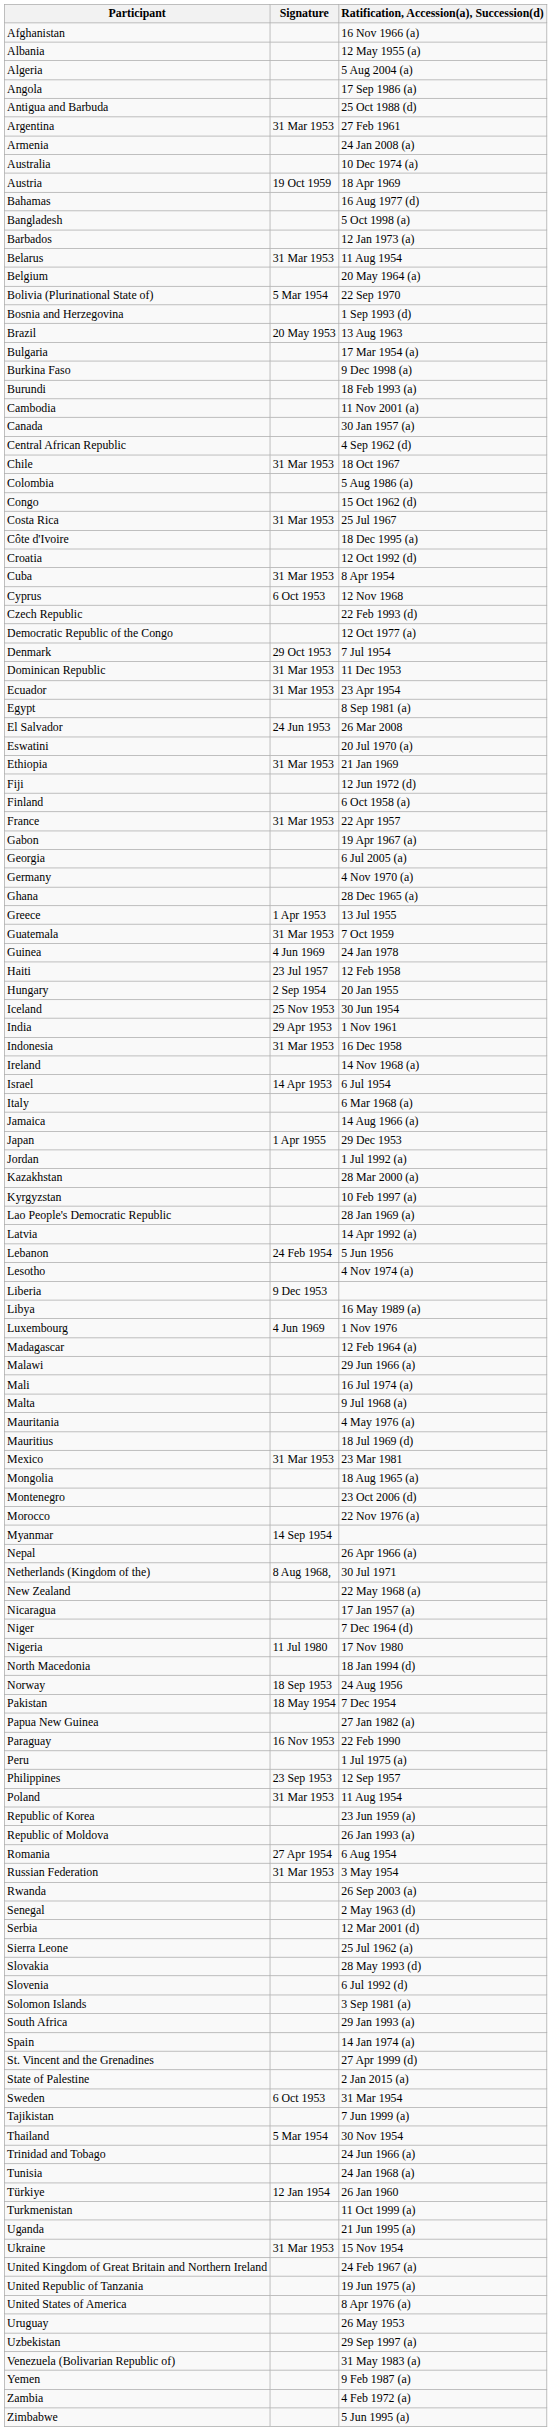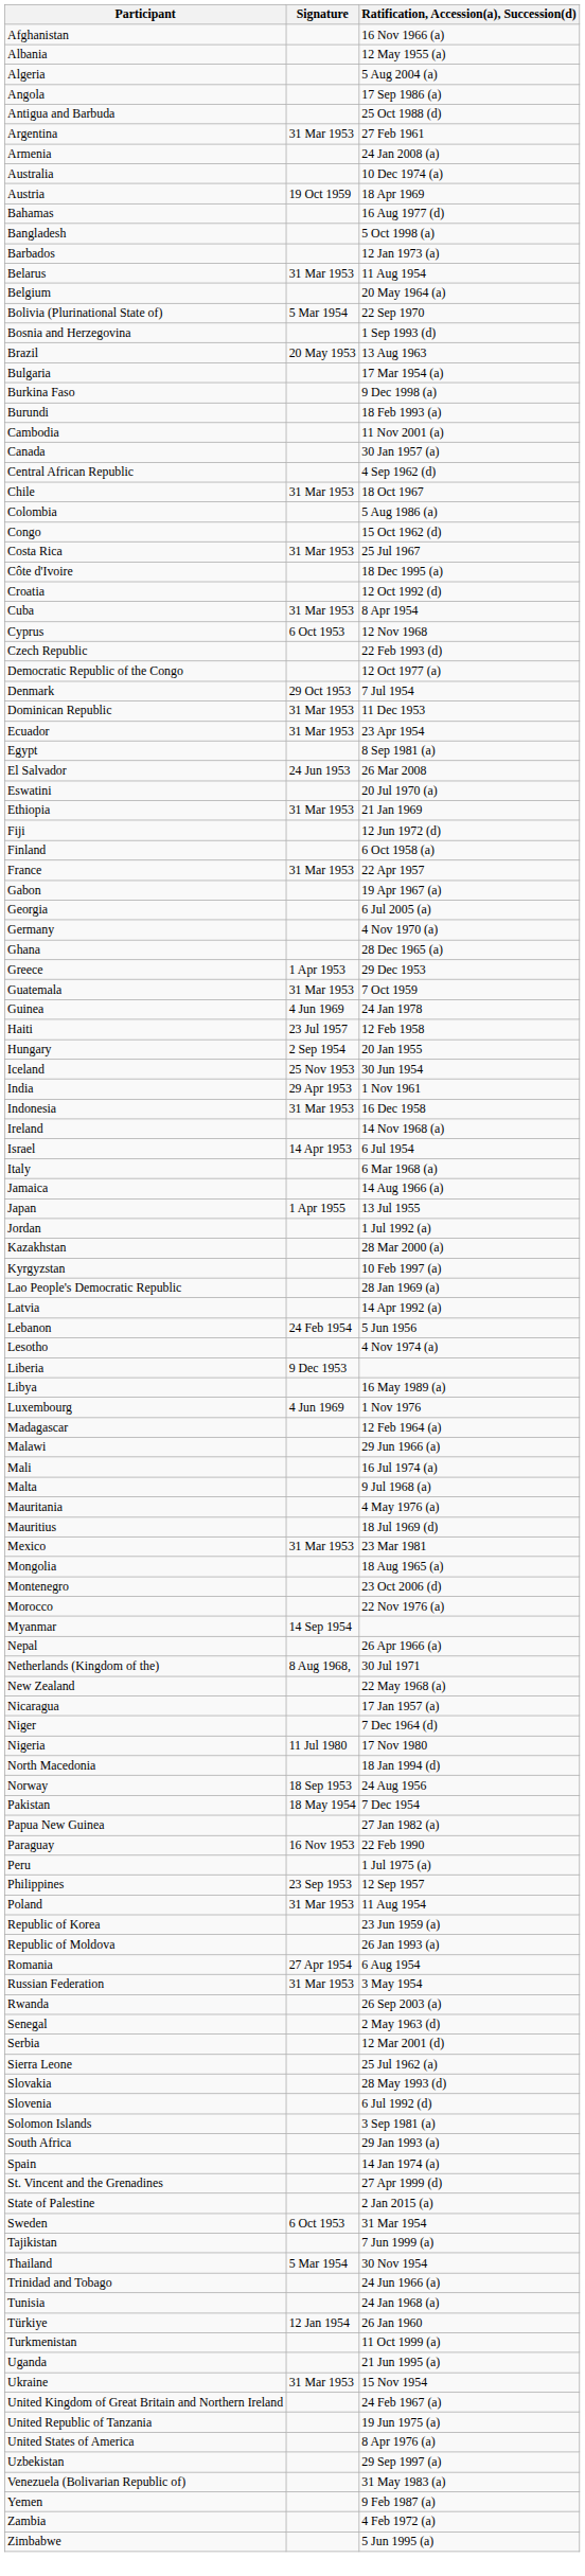 <table class="wikitable">
 <tr>
 <th>Participant</th>
 <th>Signature</th>
 <th>Ratification, Accession(a), Succession(d)</th>
 </tr>
 <tr>
 <td>Afghanistan</td>
 <td></td>
 <td>16 Nov 1966 (a)</td>
 </tr>
 <tr>
 <td>Albania</td>
 <td></td>
 <td>12 May 1955 (a)</td>
 </tr>
 <tr>
 <td>Algeria</td>
 <td></td>
 <td>5 Aug 2004 (a)</td>
 </tr>
 <tr>
 <td>Angola</td>
 <td></td>
 <td>17 Sep 1986 (a)</td>
 </tr>
 <tr>
 <td>Antigua and Barbuda</td>
 <td></td>
 <td>25 Oct 1988 (d)</td>
 </tr>
 <tr>
 <td>Argentina</td>
 <td>31 Mar 1953</td>
 <td>27 Feb 1961</td>
 </tr>
 <tr>
 <td>Armenia</td>
 <td></td>
 <td>24 Jan 2008 (a)</td>
 </tr>
 <tr>
 <td>Australia</td>
 <td></td>
 <td>10 Dec 1974 (a)</td>
 </tr>
 <tr>
 <td>Austria</td>
 <td>19 Oct 1959</td>
 <td>18 Apr 1969</td>
 </tr>
 <tr>
 <td>Bahamas</td>
 <td></td>
 <td>16 Aug 1977 (d)</td>
 </tr>
 <tr>
 <td>Bangladesh</td>
 <td></td>
 <td>5 Oct 1998 (a)</td>
 </tr>
 <tr>
 <td>Barbados</td>
 <td></td>
 <td>12 Jan 1973 (a)</td>
 </tr>
 <tr>
 <td>Belarus</td>
 <td>31 Mar 1953</td>
 <td>11 Aug 1954</td>
 </tr>
 <tr>
 <td>Belgium</td>
 <td></td>
 <td>20 May 1964 (a)</td>
 </tr>
 <tr>
 <td>Bolivia (Plurinational State of)</td>
 <td>5 Mar 1954</td>
 <td>22 Sep 1970</td>
 </tr>
 <tr>
 <td>Bosnia and Herzegovina</td>
 <td></td>
 <td>1 Sep 1993 (d)</td>
 </tr>
 <tr>
 <td>Brazil</td>
 <td>20 May 1953</td>
 <td>13 Aug 1963</td>
 </tr>
 <tr>
 <td>Bulgaria</td>
 <td></td>
 <td>17 Mar 1954  (a)</td>
 </tr>
 <tr>
 <td>Burkina Faso</td>
 <td></td>
 <td>9 Dec 1998 (a)</td>
 </tr>
 <tr>
 <td>Burundi</td>
 <td></td>
 <td>18 Feb 1993 (a)</td>
 </tr>
 <tr>
 <td>Cambodia</td>
 <td></td>
 <td>11 Nov 2001 (a)</td>
 </tr>
 <tr>
 <td>Canada</td>
 <td></td>
 <td>30 Jan 1957 (a)</td>
 </tr>
 <tr>
 <td>Central African Republic</td>
 <td></td>
 <td>4 Sep 1962 (d)</td>
 </tr>
 <tr>
 <td>Chile</td>
 <td>31 Mar 1953</td>
 <td>18 Oct 1967</td>
 </tr>
 <tr>
 <td>Colombia</td>
 <td></td>
 <td>5 Aug 1986 (a)</td>
 </tr>
 <tr>
 <td>Congo</td>
 <td></td>
 <td>15 Oct 1962 (d)</td>
 </tr>
 <tr>
 <td>Costa Rica</td>
 <td>31 Mar 1953</td>
 <td>25 Jul 1967</td>
 </tr>
 <tr>
 <td>Côte d'Ivoire</td>
 <td></td>
 <td>18 Dec 1995 (a)</td>
 </tr>
 <tr>
 <td>Croatia</td>
 <td></td>
 <td>12 Oct 1992 (d)</td>
 </tr>
 <tr>
 <td>Cuba</td>
 <td>31 Mar 1953</td>
 <td>8 Apr 1954</td>
 </tr>
 <tr>
 <td>Cyprus</td>
 <td>6 Oct 1953</td>
 <td>12 Nov 1968</td>
 </tr>
 <tr>
 <td>Czech Republic</td>
 <td></td>
 <td>22 Feb 1993 (d)</td>
 </tr>
 <tr>
 <td>Democratic Republic of the Congo</td>
 <td></td>
 <td>12 Oct 1977 (a)</td>
 </tr>
 <tr>
 <td>Denmark</td>
 <td>29 Oct 1953</td>
 <td>7 Jul 1954</td>
 </tr>
 <tr>
 <td>Dominican Republic</td>
 <td>31 Mar 1953</td>
 <td>11 Dec 1953</td>
 </tr>
 <tr>
 <td>Ecuador</td>
 <td>31 Mar 1953</td>
 <td>23 Apr 1954</td>
 </tr>
 <tr>
 <td>Egypt</td>
 <td></td>
 <td>8 Sep 1981 (a)</td>
 </tr>
 <tr>
 <td>El Salvador</td>
 <td>24 Jun 1953</td>
 <td>26 Mar 2008</td>
 </tr>
 <tr>
 <td>Eswatini</td>
 <td></td>
 <td>20 Jul 1970  (a)</td>
 </tr>
 <tr>
 <td>Ethiopia</td>
 <td>31 Mar 1953</td>
 <td>21 Jan 1969</td>
 </tr>
 <tr>
 <td>Fiji</td>
 <td></td>
 <td>12 Jun 1972 (d)</td>
 </tr>
 <tr>
 <td>Finland</td>
 <td></td>
 <td>6 Oct 1958 (a)</td>
 </tr>
 <tr>
 <td>France</td>
 <td>31 Mar 1953</td>
 <td>22 Apr 1957</td>
 </tr>
 <tr>
 <td>Gabon</td>
 <td></td>
 <td>19 Apr 1967  (a)</td>
 </tr>
 <tr>
 <td>Georgia</td>
 <td></td>
 <td>6 Jul 2005  (a)</td>
 </tr>
 <tr>
 <td>Germany</td>
 <td></td>
 <td>4 Nov 1970 (a)</td>
 </tr>
 <tr>
 <td>Ghana</td>
 <td></td>
 <td>28 Dec 1965 (a)</td>
 </tr>
 <tr>
 <td>Greece</td>
 <td>1 Apr 1953</td>
-<td>13 Jul 1955</td>
+<td>29 Dec 1953</td>
 </tr>
 <tr>
 <td>Guatemala</td>
 <td>31 Mar 1953</td>
 <td>7 Oct 1959</td>
 </tr>
 <tr>
 <td>Guinea</td>
 <td>4 Jun 1969</td>
 <td>24 Jan 1978</td>
 </tr>
 <tr>
 <td>Haiti</td>
 <td>23 Jul 1957</td>
 <td>12 Feb 1958</td>
 </tr>
 <tr>
 <td>Hungary</td>
 <td>2 Sep 1954</td>
 <td>20 Jan 1955</td>
 </tr>
 <tr>
 <td>Iceland</td>
 <td>25 Nov 1953</td>
 <td>30 Jun 1954</td>
 </tr>
 <tr>
 <td>India</td>
 <td>29 Apr 1953</td>
 <td>1 Nov 1961</td>
 </tr>
 <tr>
 <td>Indonesia</td>
 <td>31 Mar 1953</td>
 <td>16 Dec 1958</td>
 </tr>
 <tr>
 <td>Ireland</td>
 <td></td>
 <td>14 Nov 1968  (a)</td>
 </tr>
 <tr>
 <td>Israel</td>
 <td>14 Apr 1953</td>
 <td>6 Jul 1954</td>
 </tr>
 <tr>
 <td>Italy</td>
 <td></td>
 <td>6 Mar 1968 (a)</td>
 </tr>
 <tr>
 <td>Jamaica</td>
 <td></td>
 <td>14 Aug 1966 (a)</td>
 </tr>
 <tr>
 <td>Japan</td>
 <td>1 Apr 1955</td>
-<td>29 Dec 1953</td>
+<td>13 Jul 1955</td>
 </tr>
 <tr>
 <td>Jordan</td>
 <td></td>
 <td>1 Jul 1992 (a)</td>
 </tr>
 <tr>
 <td>Kazakhstan</td>
 <td></td>
 <td>28 Mar 2000  (a)</td>
 </tr>
 <tr>
 <td>Kyrgyzstan</td>
 <td></td>
 <td>10 Feb 1997 (a)</td>
 </tr>
 <tr>
 <td>Lao People's Democratic Republic</td>
 <td></td>
 <td>28 Jan 1969 (a)</td>
 </tr>
 <tr>
 <td>Latvia</td>
 <td></td>
 <td>14 Apr 1992 (a)</td>
 </tr>
 <tr>
 <td>Lebanon</td>
 <td>24 Feb 1954</td>
 <td>5 Jun 1956</td>
 </tr>
 <tr>
 <td>Lesotho</td>
 <td></td>
 <td>4 Nov 1974  (a)</td>
 </tr>
 <tr>
 <td>Liberia</td>
 <td>9 Dec 1953</td>
 <td></td>
 </tr>
 <tr>
 <td>Libya</td>
 <td></td>
 <td>16 May 1989 (a)</td>
 </tr>
 <tr>
 <td>Luxembourg</td>
 <td>4 Jun 1969</td>
 <td>1 Nov 1976</td>
 </tr>
 <tr>
 <td>Madagascar</td>
 <td></td>
 <td>12 Feb 1964 (a)</td>
 </tr>
 <tr>
 <td>Malawi</td>
 <td></td>
 <td>29 Jun 1966 (a)</td>
 </tr>
 <tr>
 <td>Mali</td>
 <td></td>
 <td>16 Jul 1974 (a)</td>
 </tr>
 <tr>
 <td>Malta</td>
 <td></td>
 <td>9 Jul 1968 (a)</td>
 </tr>
 <tr>
 <td>Mauritania</td>
 <td></td>
 <td>4 May 1976 (a)</td>
 </tr>
 <tr>
 <td>Mauritius</td>
 <td></td>
 <td>18 Jul 1969 (d)</td>
 </tr>
 <tr>
 <td>Mexico</td>
 <td>31 Mar 1953</td>
 <td>23 Mar 1981</td>
 </tr>
 <tr>
 <td>Mongolia</td>
 <td></td>
 <td>18 Aug 1965 (a)</td>
 </tr>
 <tr>
 <td>Montenegro</td>
 <td></td>
 <td>23 Oct 2006 (d)</td>
 </tr>
 <tr>
 <td>Morocco</td>
 <td></td>
 <td>22 Nov 1976 (a)</td>
 </tr>
 <tr>
 <td>Myanmar</td>
 <td>14 Sep 1954</td>
 <td></td>
 </tr>
 <tr>
 <td>Nepal</td>
 <td></td>
 <td>26 Apr 1966 (a)</td>
 </tr>
 <tr>
 <td>Netherlands (Kingdom of the)</td>
 <td>8 Aug 1968,</td>
 <td>30 Jul 1971</td>
 </tr>
 <tr>
 <td>New Zealand</td>
 <td></td>
 <td>22 May 1968 (a)</td>
 </tr>
 <tr>
 <td>Nicaragua</td>
 <td></td>
 <td>17 Jan 1957 (a)</td>
 </tr>
 <tr>
 <td>Niger</td>
 <td></td>
 <td>7 Dec 1964 (d)</td>
 </tr>
 <tr>
 <td>Nigeria</td>
 <td>11 Jul 1980</td>
 <td>17 Nov 1980</td>
 </tr>
 <tr>
 <td>North Macedonia</td>
 <td></td>
 <td>18 Jan 1994  (d)</td>
 </tr>
 <tr>
 <td>Norway</td>
 <td>18 Sep 1953</td>
 <td>24 Aug 1956</td>
 </tr>
 <tr>
 <td>Pakistan</td>
 <td>18 May 1954</td>
 <td>7 Dec 1954</td>
 </tr>
 <tr>
 <td>Papua New Guinea</td>
 <td></td>
 <td>27 Jan 1982 (a)</td>
 </tr>
 <tr>
 <td>Paraguay</td>
 <td>16 Nov 1953</td>
 <td>22 Feb 1990</td>
 </tr>
 <tr>
 <td>Peru</td>
 <td></td>
 <td>1 Jul 1975 (a)</td>
 </tr>
 <tr>
 <td>Philippines</td>
 <td>23 Sep 1953</td>
 <td>12 Sep 1957</td>
 </tr>
 <tr>
 <td>Poland</td>
 <td>31 Mar 1953</td>
 <td>11 Aug 1954</td>
 </tr>
 <tr>
 <td>Republic of Korea</td>
 <td></td>
 <td>23 Jun 1959 (a)</td>
 </tr>
 <tr>
 <td>Republic of Moldova</td>
 <td></td>
 <td>26 Jan 1993 (a)</td>
 </tr>
 <tr>
 <td>Romania</td>
 <td>27 Apr 1954</td>
 <td>6 Aug 1954</td>
 </tr>
 <tr>
 <td>Russian Federation</td>
 <td>31 Mar 1953</td>
 <td>3 May 1954</td>
 </tr>
 <tr>
 <td>Rwanda</td>
 <td></td>
 <td>26 Sep 2003 (a)</td>
 </tr>
 <tr>
 <td>Senegal</td>
 <td></td>
 <td>2 May 1963  (d)</td>
 </tr>
 <tr>
 <td>Serbia</td>
 <td></td>
 <td>12 Mar 2001  (d)</td>
 </tr>
 <tr>
 <td>Sierra Leone</td>
 <td></td>
 <td>25 Jul 1962  (a)</td>
 </tr>
 <tr>
 <td>Slovakia</td>
 <td></td>
 <td>28 May 1993 (d)</td>
 </tr>
 <tr>
 <td>Slovenia</td>
 <td></td>
 <td>6 Jul 1992 (d)</td>
 </tr>
 <tr>
 <td>Solomon Islands</td>
 <td></td>
 <td>3 Sep 1981 (a)</td>
 </tr>
 <tr>
 <td>South Africa</td>
 <td></td>
 <td>29 Jan 1993 (a)</td>
 </tr>
 <tr>
 <td>Spain</td>
 <td></td>
 <td>14 Jan 1974  (a)</td>
 </tr>
 <tr>
 <td>St. Vincent and the Grenadines</td>
 <td></td>
 <td>27 Apr 1999  (d)</td>
 </tr>
 <tr>
 <td>State of Palestine</td>
 <td></td>
 <td>2 Jan 2015 (a)</td>
 </tr>
 <tr>
 <td>Sweden</td>
 <td>6 Oct 1953</td>
 <td>31 Mar 1954</td>
 </tr>
 <tr>
 <td>Tajikistan</td>
 <td></td>
 <td>7 Jun 1999  (a)</td>
 </tr>
 <tr>
 <td>Thailand</td>
 <td>5 Mar 1954</td>
 <td>30 Nov 1954</td>
 </tr>
 <tr>
 <td>Trinidad and Tobago</td>
 <td></td>
 <td>24 Jun 1966 (a)</td>
 </tr>
 <tr>
 <td>Tunisia</td>
 <td></td>
 <td>24 Jan 1968 (a)</td>
 </tr>
 <tr>
 <td>Türkiye</td>
 <td>12 Jan 1954</td>
 <td>26 Jan 1960</td>
 </tr>
 <tr>
 <td>Turkmenistan</td>
 <td></td>
 <td>11 Oct 1999 (a)</td>
 </tr>
 <tr>
 <td>Uganda</td>
 <td></td>
 <td>21 Jun 1995 (a)</td>
 </tr>
 <tr>
 <td>Ukraine</td>
 <td>31 Mar 1953</td>
 <td>15 Nov 1954</td>
 </tr>
 <tr>
 <td>United Kingdom of Great Britain and Northern Ireland</td>
 <td></td>
 <td>24 Feb 1967 (a)</td>
 </tr>
 <tr>
 <td>United Republic of Tanzania</td>
 <td></td>
 <td>19 Jun 1975 (a)</td>
 </tr>
 <tr>
 <td>United States of America</td>
 <td></td>
 <td>8 Apr 1976 (a)</td>
 </tr>
 <tr>
-<td>Uruguay</td>
-<td></td>
-<td>26 May 1953</td>
-</tr>
-<tr>
 <td>Uzbekistan</td>
 <td></td>
 <td>29 Sep 1997 (a)</td>
 </tr>
 <tr>
 <td>Venezuela (Bolivarian Republic of)</td>
 <td></td>
 <td>31 May 1983  (a)</td>
 </tr>
 <tr>
 <td>Yemen</td>
 <td></td>
 <td>9 Feb 1987 (a)</td>
 </tr>
 <tr>
 <td>Zambia</td>
 <td></td>
 <td>4 Feb 1972 (a)</td>
 </tr>
 <tr>
 <td>Zimbabwe</td>
 <td></td>
 <td>5 Jun 1995 (a)</td>
 </tr>
 </table>
